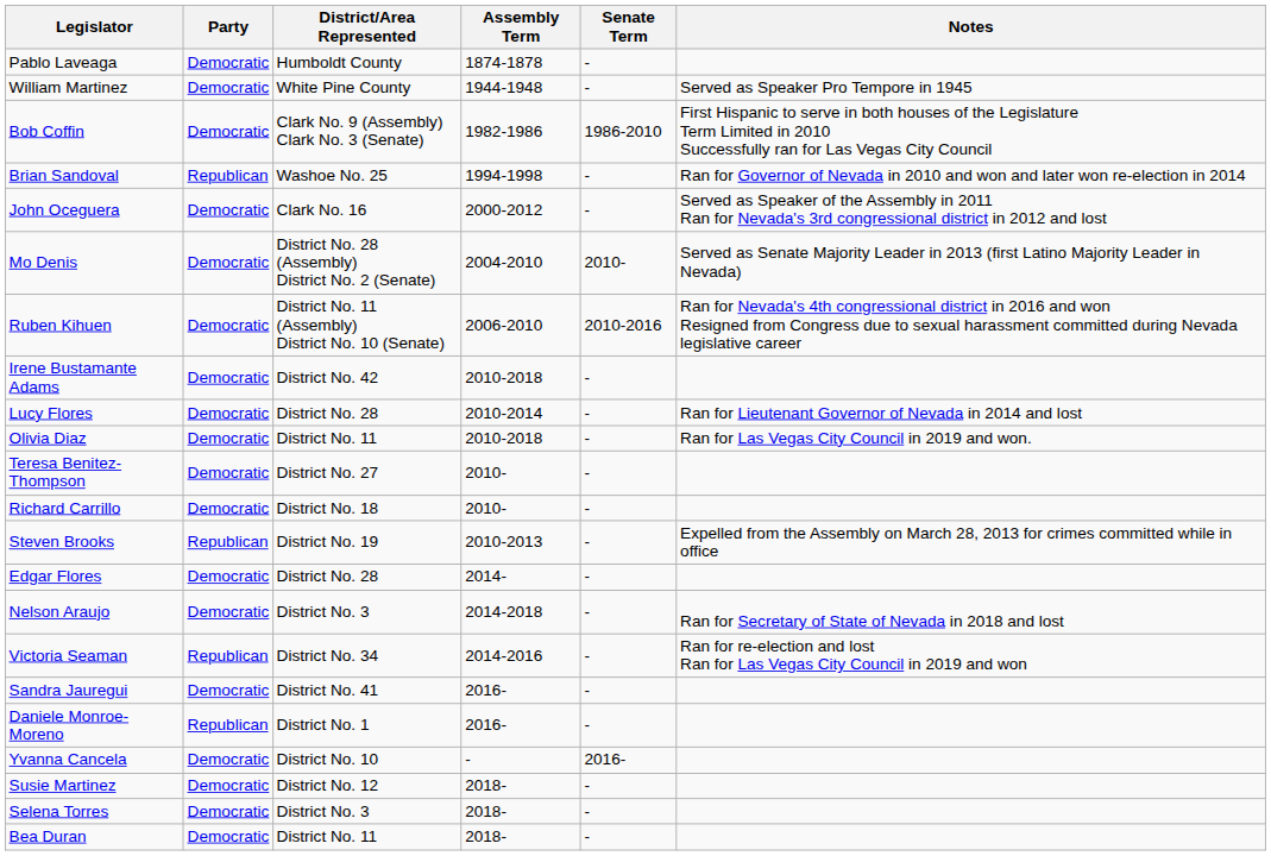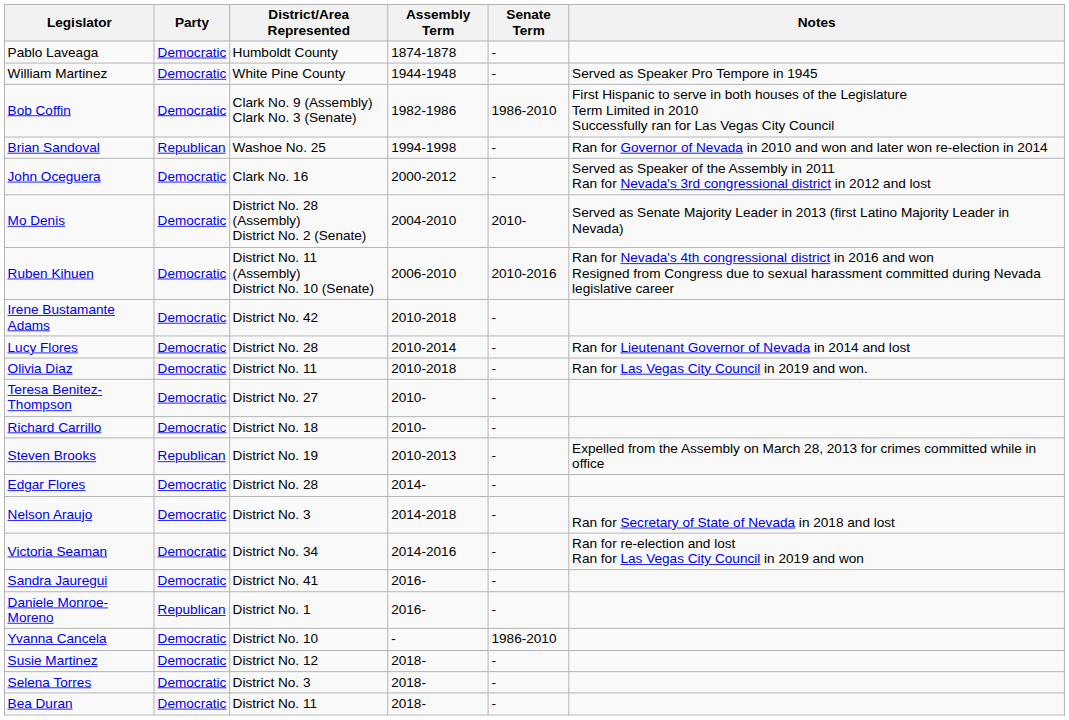 <table class="wikitable">
 <tr>
 <th>Legislator</th>
 <th>Party</th>
 <th>District/Area Represented</th>
 <th>Assembly Term</th>
 <th>Senate Term</th>
 <th>Notes</th>
 </tr>
 <tr>
 <td>Pablo Laveaga</td>
 <td><a href='#'>Democratic</a></td>
 <td>Humboldt County</td>
 <td>1874-1878</td>
 <td>-</td>
 <td></td>
 </tr>
 <tr>
 <td>William Martinez</td>
 <td><a href='#'>Democratic</a></td>
 <td>White Pine County</td>
 <td>1944-1948</td>
 <td>-</td>
 <td>Served as Speaker Pro Tempore in 1945</td>
 </tr>
 <tr>
 <td><a href='#'>Bob Coffin</a></td>
 <td><a href='#'>Democratic</a></td>
 <td>Clark No. 9 (Assembly)<br>Clark No. 3 (Senate)</td>
 <td>1982-1986</td>
 <td>1986-2010</td>
 <td>First Hispanic to serve in both houses of the Legislature<br>Term Limited in 2010<br>Successfully ran for Las Vegas City Council</td>
 </tr>
 <tr>
 <td><a href='#'>Brian Sandoval</a></td>
 <td><a href='#'>Republican</a></td>
 <td>Washoe No. 25</td>
 <td>1994-1998</td>
 <td>-</td>
 <td>Ran for <a href='#'>Governor of Nevada</a> in 2010 and won and later won re-election in 2014</td>
 </tr>
 <tr>
 <td><a href='#'>John Oceguera</a></td>
 <td><a href='#'>Democratic</a></td>
 <td>Clark No. 16</td>
 <td>2000-2012</td>
 <td>-</td>
 <td>Served as Speaker of the Assembly in 2011<br>Ran for <a href='#'>Nevada's 3rd congressional district</a> in 2012 and lost</td>
 </tr>
 <tr>
 <td><a href='#'>Mo Denis</a></td>
 <td><a href='#'>Democratic</a></td>
 <td>District No. 28 (Assembly)<br>District No. 2 (Senate)</td>
 <td>2004-2010</td>
 <td>2010-</td>
 <td>Served as Senate Majority Leader in 2013 (first Latino Majority Leader in Nevada)</td>
 </tr>
 <tr>
 <td><a href='#'>Ruben Kihuen</a></td>
 <td><a href='#'>Democratic</a></td>
 <td>District No. 11 (Assembly)<br>District No. 10 (Senate)</td>
 <td>2006-2010</td>
 <td>2010-2016</td>
 <td>Ran for <a href='#'>Nevada's 4th congressional district</a> in 2016 and won<br>Resigned from Congress due to sexual harassment committed during Nevada legislative career</td>
 </tr>
 <tr>
 <td><a href='#'>Irene Bustamante Adams</a></td>
 <td><a href='#'>Democratic</a></td>
 <td>District No. 42</td>
 <td>2010-2018</td>
 <td>-</td>
 <td></td>
 </tr>
 <tr>
 <td><a href='#'>Lucy Flores</a></td>
 <td><a href='#'>Democratic</a></td>
 <td>District No. 28</td>
 <td>2010-2014</td>
 <td>-</td>
 <td>Ran for <a href='#'>Lieutenant Governor of Nevada</a> in 2014 and lost</td>
 </tr>
 <tr>
 <td><a href='#'>Olivia Diaz</a></td>
 <td><a href='#'>Democratic</a></td>
 <td>District No. 11</td>
 <td>2010-2018</td>
 <td>-</td>
 <td>Ran for <a href='#'>Las Vegas City Council</a> in 2019 and won.</td>
 </tr>
 <tr>
 <td><a href='#'>Teresa Benitez-Thompson</a></td>
 <td><a href='#'>Democratic</a></td>
 <td>District No. 27</td>
 <td>2010-</td>
 <td>-</td>
 <td></td>
 </tr>
 <tr>
 <td><a href='#'>Richard Carrillo</a></td>
 <td><a href='#'>Democratic</a></td>
 <td>District No. 18</td>
 <td>2010-</td>
 <td>-</td>
 <td></td>
 </tr>
 <tr>
 <td><a href='#'>Steven Brooks</a></td>
 <td><a href='#'>Republican</a></td>
 <td>District No. 19</td>
 <td>2010-2013</td>
 <td>-</td>
 <td>Expelled from the Assembly on March 28, 2013 for crimes committed while in office</td>
 </tr>
 <tr>
 <td><a href='#'>Edgar Flores</a></td>
 <td><a href='#'>Democratic</a></td>
 <td>District No. 28</td>
 <td>2014-</td>
 <td>-</td>
 <td></td>
 </tr>
 <tr>
 <td><a href='#'>Nelson Araujo</a></td>
 <td><a href='#'>Democratic</a></td>
 <td>District No. 3</td>
 <td>2014-2018</td>
 <td>-</td>
 <td><br>Ran for <a href='#'>Secretary of State of Nevada</a> in 2018 and lost</td>
 </tr>
 <tr>
 <td><a href='#'>Victoria Seaman</a></td>
-<td><a href='#'>Republican</a></td>
+<td><a href='#'>Democratic</a></td>
 <td>District No. 34</td>
 <td>2014-2016</td>
 <td>-</td>
 <td>Ran for re-election and lost<br>Ran for <a href='#'>Las Vegas City Council</a> in 2019 and won</td>
 </tr>
 <tr>
 <td><a href='#'>Sandra Jauregui</a></td>
 <td><a href='#'>Democratic</a></td>
 <td>District No. 41</td>
 <td>2016-</td>
 <td>-</td>
 <td></td>
 </tr>
 <tr>
 <td><a href='#'>Daniele Monroe-Moreno</a></td>
 <td><a href='#'>Republican</a></td>
 <td>District No. 1</td>
 <td>2016-</td>
 <td>-</td>
 <td></td>
 </tr>
 <tr>
 <td><a href='#'>Yvanna Cancela</a></td>
 <td><a href='#'>Democratic</a></td>
 <td>District No. 10</td>
 <td>-</td>
-<td>2016-</td>
+<td>1986-2010</td>
 <td></td>
 </tr>
 <tr>
 <td><a href='#'>Susie Martinez</a></td>
 <td><a href='#'>Democratic</a></td>
 <td>District No. 12</td>
 <td>2018-</td>
 <td>-</td>
 <td></td>
 </tr>
 <tr>
 <td><a href='#'>Selena Torres</a></td>
 <td><a href='#'>Democratic</a></td>
 <td>District No. 3</td>
 <td>2018-</td>
 <td>-</td>
 <td></td>
 </tr>
 <tr>
 <td><a href='#'>Bea Duran</a></td>
 <td><a href='#'>Democratic</a></td>
 <td>District No. 11</td>
 <td>2018-</td>
 <td>-</td>
 <td></td>
 </tr>
 </table>
